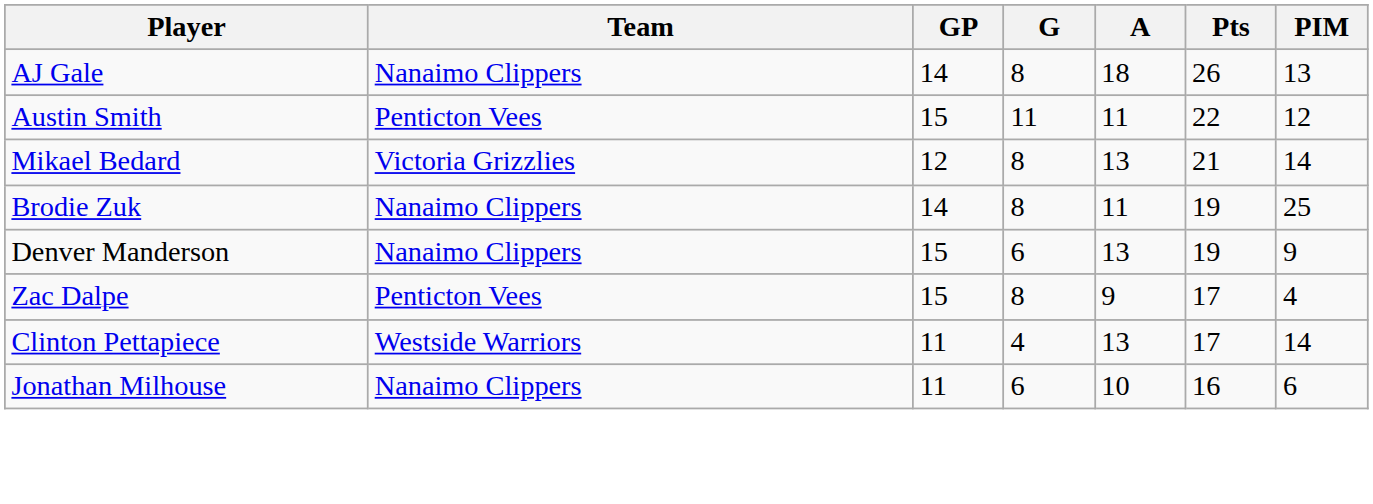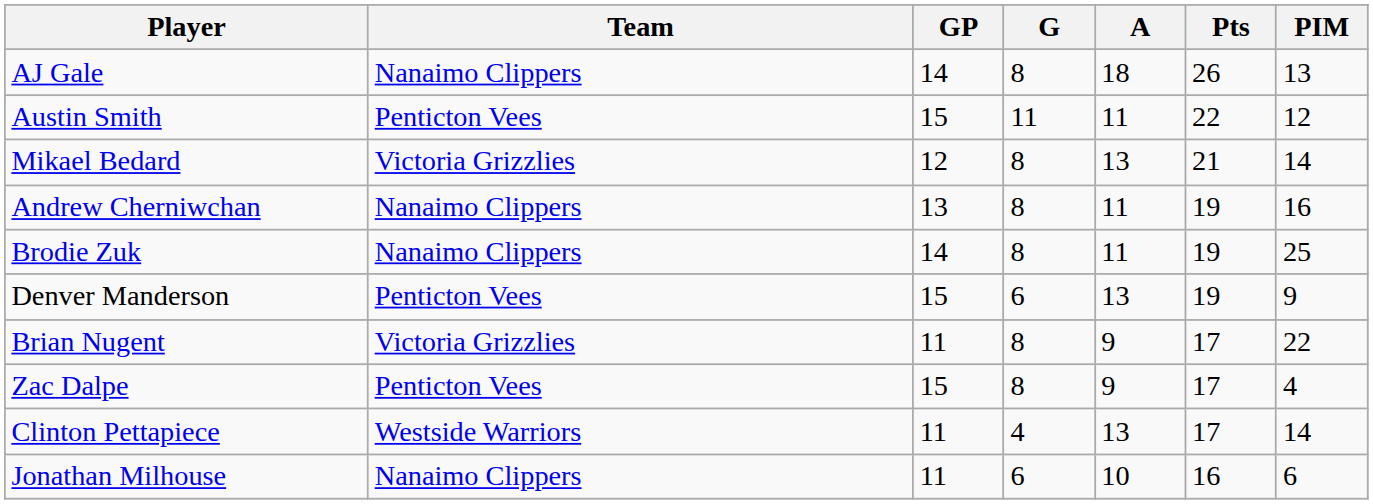 <table class="wikitable sortable">
 <tr>
 <th bgcolor="#DDDDFF" width="20%">Player</th>
 <th bgcolor="#DDDDFF" width="30%">Team</th>
 <th bgcolor="#DDDDFF" width="5%">GP</th>
 <th bgcolor="#DDDDFF" width="5%">G</th>
 <th bgcolor="#DDDDFF" width="5%">A</th>
 <th bgcolor="#DDDDFF" width="5%">Pts</th>
 <th bgcolor="#DDDDFF" width="5%">PIM</th>
 </tr>
 <tr>
 <td><a href='#'>AJ Gale</a></td>
 <td><a href='#'>Nanaimo Clippers</a></td>
 <td>14</td>
 <td>8</td>
 <td>18</td>
 <td>26</td>
 <td>13</td>
 </tr>
 <tr>
 <td><a href='#'>Austin Smith</a></td>
 <td><a href='#'>Penticton Vees</a></td>
 <td>15</td>
 <td>11</td>
 <td>11</td>
 <td>22</td>
 <td>12</td>
 </tr>
 <tr>
 <td><a href='#'>Mikael Bedard</a></td>
 <td><a href='#'>Victoria Grizzlies</a></td>
 <td>12</td>
 <td>8</td>
 <td>13</td>
 <td>21</td>
 <td>14</td>
 </tr>
 <tr>
+<td><a href='#'>Andrew Cherniwchan</a></td>
+<td><a href='#'>Nanaimo Clippers</a></td>
+<td>13</td>
+<td>8</td>
+<td>11</td>
+<td>19</td>
+<td>16</td>
+</tr>
+<tr>
 <td><a href='#'>Brodie Zuk</a></td>
 <td><a href='#'>Nanaimo Clippers</a></td>
 <td>14</td>
 <td>8</td>
 <td>11</td>
 <td>19</td>
 <td>25</td>
 </tr>
 <tr>
 <td>Denver Manderson</td>
-<td><a href='#'>Nanaimo Clippers</a></td>
+<td><a href='#'>Penticton Vees</a></td>
 <td>15</td>
 <td>6</td>
 <td>13</td>
 <td>19</td>
 <td>9</td>
+</tr>
+<tr>
+<td><a href='#'>Brian Nugent</a></td>
+<td><a href='#'>Victoria Grizzlies</a></td>
+<td>11</td>
+<td>8</td>
+<td>9</td>
+<td>17</td>
+<td>22</td>
 </tr>
 <tr>
 <td><a href='#'>Zac Dalpe</a></td>
 <td><a href='#'>Penticton Vees</a></td>
 <td>15</td>
 <td>8</td>
 <td>9</td>
 <td>17</td>
 <td>4</td>
 </tr>
 <tr>
 <td><a href='#'>Clinton Pettapiece</a></td>
 <td><a href='#'>Westside Warriors</a></td>
 <td>11</td>
 <td>4</td>
 <td>13</td>
 <td>17</td>
 <td>14</td>
 </tr>
 <tr>
 <td><a href='#'>Jonathan Milhouse</a></td>
 <td><a href='#'>Nanaimo Clippers</a></td>
 <td>11</td>
 <td>6</td>
 <td>10</td>
 <td>16</td>
 <td>6</td>
 </tr>
 </table>
